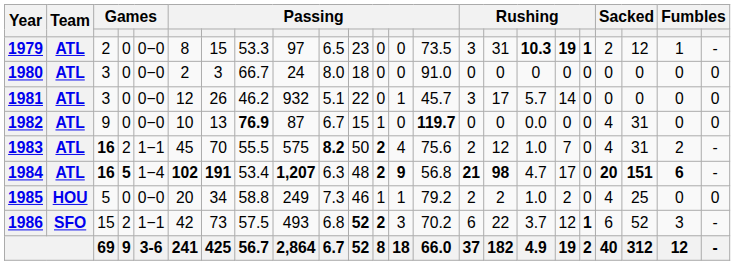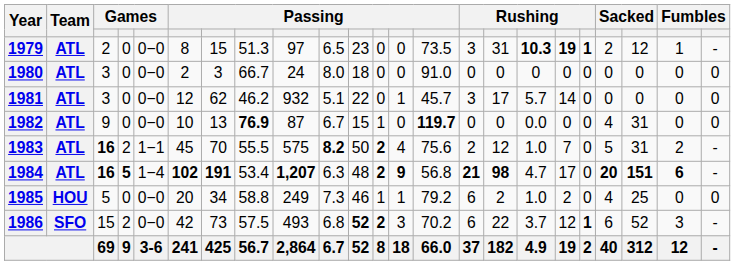 <table class="wikitable" style="text-align:center;">
 <tr>
 <th rowspan="2">Year</th>
 <th rowspan="2">Team</th>
 <th colspan="3">Games</th>
 <th colspan="9">Passing</th>
 <th colspan="5">Rushing</th>
 <th colspan="2">Sacked</th>
 <th colspan="2">Fumbles</th>
 </tr>
 <tr>
 <th></th>
 <th></th>
 <th></th>
 <th></th>
 <th></th>
 <th></th>
 <th></th>
 <th></th>
 <th></th>
 <th></th>
 <th></th>
 <th></th>
 <th></th>
 <th></th>
 <th></th>
 <th></th>
 <th></th>
 <th></th>
 <th></th>
 <th></th>
 <th></th>
 </tr>
 <tr>
 <th><a href='#'>1979</a></th>
 <th><a href='#'>ATL</a></th>
 <td>2</td>
 <td>0</td>
 <td>0−0</td>
 <td>8</td>
 <td>15</td>
-<td>53.3</td>
+<td>51.3</td>
 <td>97</td>
 <td>6.5</td>
 <td>23</td>
 <td>0</td>
 <td>0</td>
 <td>73.5</td>
 <td>3</td>
 <td>31</td>
 <td><strong>10.3</strong></td>
 <td><strong>19</strong></td>
 <td><strong>1</strong></td>
 <td>2</td>
 <td>12</td>
 <td>1</td>
 <td>-</td>
 </tr>
 <tr>
 <th><a href='#'>1980</a></th>
 <th><a href='#'>ATL</a></th>
 <td>3</td>
 <td>0</td>
 <td>0−0</td>
 <td>2</td>
 <td>3</td>
 <td>66.7</td>
 <td>24</td>
 <td>8.0</td>
 <td>18</td>
 <td>0</td>
 <td>0</td>
 <td>91.0</td>
 <td>0</td>
 <td>0</td>
 <td>0</td>
 <td>0</td>
 <td>0</td>
 <td>0</td>
 <td>0</td>
 <td>0</td>
 <td>0</td>
 </tr>
 <tr>
 <th><a href='#'>1981</a></th>
 <th><a href='#'>ATL</a></th>
 <td>3</td>
 <td>0</td>
 <td>0−0</td>
 <td>12</td>
-<td>26</td>
+<td>62</td>
 <td>46.2</td>
 <td>932</td>
 <td>5.1</td>
 <td>22</td>
 <td>0</td>
 <td>1</td>
 <td>45.7</td>
 <td>3</td>
 <td>17</td>
 <td>5.7</td>
 <td>14</td>
 <td>0</td>
 <td>0</td>
 <td>0</td>
 <td>0</td>
 <td>0</td>
 </tr>
 <tr>
 <th><a href='#'>1982</a></th>
 <th><a href='#'>ATL</a></th>
 <td>9</td>
 <td>0</td>
 <td>0−0</td>
 <td>10</td>
 <td>13</td>
 <td><strong>76.9</strong></td>
 <td>87</td>
 <td>6.7</td>
 <td>15</td>
 <td>1</td>
 <td>0</td>
 <td><strong>119.7</strong></td>
 <td>0</td>
 <td>0</td>
 <td>0.0</td>
 <td>0</td>
 <td>0</td>
 <td>4</td>
 <td>31</td>
 <td>0</td>
 <td>0</td>
 </tr>
 <tr>
 <th><a href='#'>1983</a></th>
 <th><a href='#'>ATL</a></th>
 <td><strong>16</strong></td>
 <td>2</td>
 <td>1−1</td>
 <td>45</td>
 <td>70</td>
 <td>55.5</td>
 <td>575</td>
 <td><strong>8.2</strong></td>
 <td>50</td>
 <td><strong>2</strong></td>
 <td>4</td>
 <td>75.6</td>
 <td>2</td>
 <td>12</td>
 <td>1.0</td>
 <td>7</td>
 <td>0</td>
-<td>4</td>
+<td>5</td>
 <td>31</td>
 <td>2</td>
 <td>-</td>
 </tr>
 <tr>
 <th><a href='#'>1984</a></th>
 <th><a href='#'>ATL</a></th>
 <td><strong>16</strong></td>
 <td><strong>5</strong></td>
 <td>1−4</td>
 <td><strong>102</strong></td>
 <td><strong>191</strong></td>
 <td>53.4</td>
 <td><strong>1,207</strong></td>
 <td>6.3</td>
 <td>48</td>
 <td><strong>2</strong></td>
 <td><strong>9</strong></td>
 <td>56.8</td>
 <td><strong>21</strong></td>
 <td><strong>98</strong></td>
 <td>4.7</td>
 <td>17</td>
 <td>0</td>
 <td><strong>20</strong></td>
 <td><strong>151</strong></td>
 <td><strong>6</strong></td>
 <td>-</td>
 </tr>
 <tr>
 <th><a href='#'>1985</a></th>
 <th><a href='#'>HOU</a></th>
 <td>5</td>
 <td>0</td>
 <td>0−0</td>
 <td>20</td>
 <td>34</td>
 <td>58.8</td>
 <td>249</td>
 <td>7.3</td>
 <td>46</td>
 <td>1</td>
 <td>1</td>
 <td>79.2</td>
-<td>2</td>
+<td>6</td>
 <td>2</td>
 <td>1.0</td>
 <td>2</td>
 <td>0</td>
 <td>4</td>
 <td>25</td>
 <td>0</td>
 <td>0</td>
 </tr>
 <tr>
 <th><a href='#'>1986</a></th>
 <th><a href='#'>SFO</a></th>
 <td>15</td>
 <td>2</td>
-<td>1−1</td>
+<td>0−0</td>
 <td>42</td>
 <td>73</td>
 <td>57.5</td>
 <td>493</td>
 <td>6.8</td>
 <td><strong>52</strong></td>
 <td><strong>2</strong></td>
 <td>3</td>
 <td>70.2</td>
 <td>6</td>
 <td>22</td>
 <td>3.7</td>
 <td>12</td>
 <td><strong>1</strong></td>
 <td>6</td>
 <td>52</td>
 <td>3</td>
 <td>-</td>
 </tr>
 <tr>
 <th colspan="2"></th>
 <th>69</th>
 <th>9</th>
 <th>3-6</th>
 <th>241</th>
 <th>425</th>
 <th>56.7</th>
 <th>2,864</th>
 <th>6.7</th>
 <th>52</th>
 <th>8</th>
 <th>18</th>
 <th>66.0</th>
 <th>37</th>
 <th>182</th>
 <th>4.9</th>
 <th>19</th>
 <th>2</th>
 <th>40</th>
 <th>312</th>
 <th>12</th>
 <th>-</th>
 </tr>
 </table>
